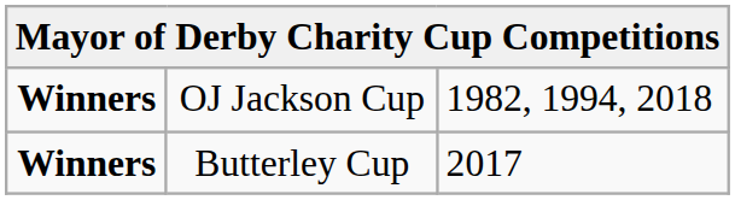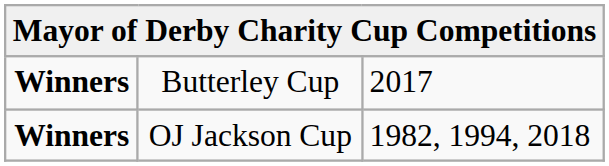 <table class="wikitable" style="font-size:85%">
 <tr>
 <td colspan=3; bgcolor="#f0f0f0"; style="text-align: center; font-weight: bold;">Mayor of Derby Charity Cup Competitions</td>
 </tr>
 <tr>
 <td style="text-align: center; font-weight: bold;">Winners</td>
+<td style="text-align: center;">Butterley Cup</td>
+<td style="text-align: left;">2017</td>
+</tr>
+<tr>
+<td style="text-align: center; font-weight: bold;">Winners</td>
 <td style="text-align: center;">OJ Jackson Cup</td>
 <td style="text-align: left;">1982, 1994, 2018</td>
 </tr>
-<tr>
-<td style="text-align: center; font-weight: bold;">Winners</td>
-<td style="text-align: center;">Butterley Cup</td>
-<td style="text-align: left;">2017</td>
-</tr>
 </table>
